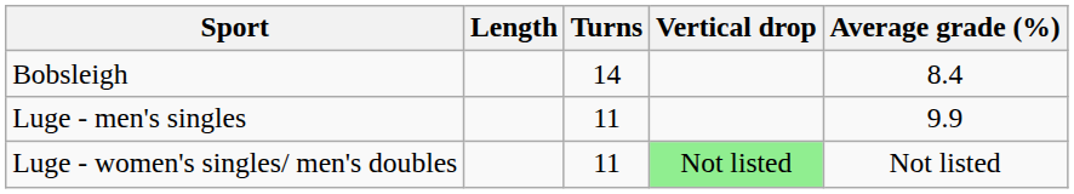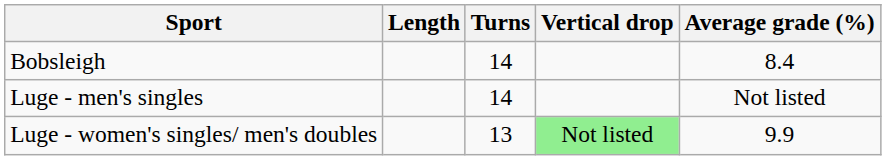 <table class=wikitable style="text-align:center">
 <tr>
 <th>Sport</th>
 <th>Length</th>
 <th>Turns</th>
 <th>Vertical drop</th>
 <th>Average grade (%)</th>
 </tr>
 <tr>
 <td align=left>Bobsleigh</td>
 <td></td>
 <td>14</td>
 <td></td>
 <td>8.4</td>
 </tr>
 <tr>
 <td align=left>Luge - men's singles</td>
 <td></td>
-<td>11</td>
+<td>14</td>
 <td></td>
-<td>9.9</td>
+<td>Not listed</td>
 </tr>
 <tr>
 <td align=left>Luge - women's singles/ men's doubles</td>
 <td></td>
-<td>11</td>
+<td>13</td>
 <td style="background: lightgreen;">Not listed</td>
-<td>Not listed</td>
+<td>9.9</td>
 </tr>
 </table>
